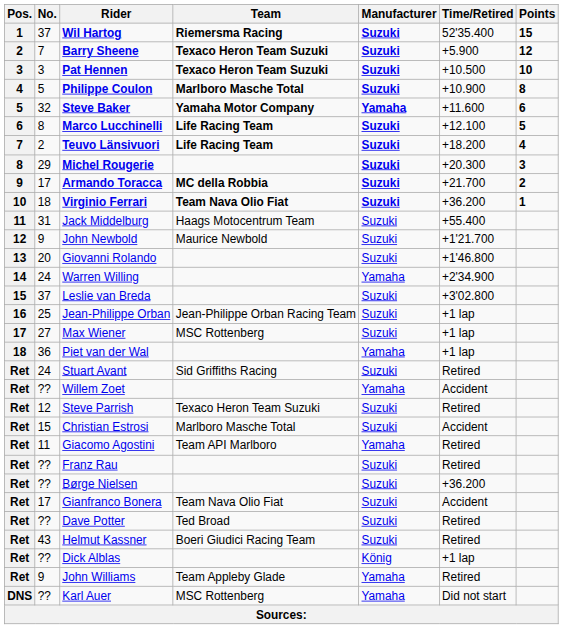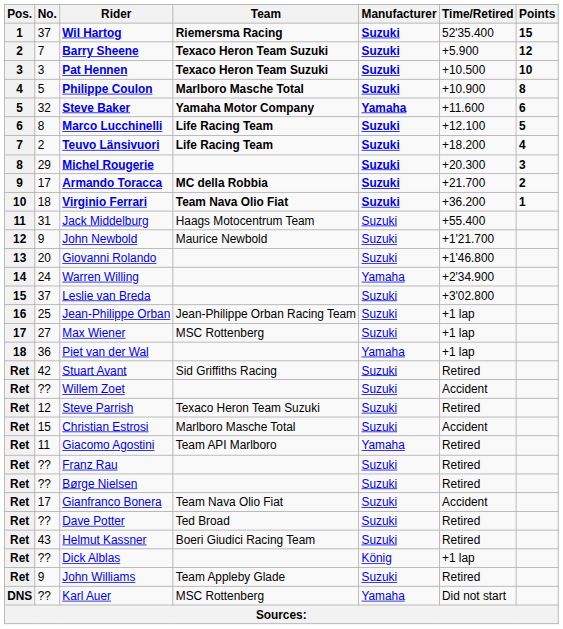 <table class="wikitable" style="font-size: 95%;">
 <tr>
 <th>Pos.</th>
 <th>No.</th>
 <th>Rider</th>
 <th>Team</th>
 <th>Manufacturer</th>
 <th>Time/Retired</th>
 <th>Points</th>
 </tr>
 <tr>
 <th>1</th>
 <td>37</td>
 <td> <strong><a href='#'>Wil Hartog</a></strong></td>
 <td><strong>Riemersma Racing</strong></td>
 <td><strong><a href='#'>Suzuki</a></strong></td>
 <td>52'35.400</td>
 <td><strong>15</strong></td>
 </tr>
 <tr>
 <th>2</th>
 <td>7</td>
 <td> <strong><a href='#'>Barry Sheene</a></strong></td>
 <td><strong>Texaco Heron Team Suzuki</strong></td>
 <td><strong><a href='#'>Suzuki</a></strong></td>
 <td>+5.900</td>
 <td><strong>12</strong></td>
 </tr>
 <tr>
 <th>3</th>
 <td>3</td>
 <td> <strong><a href='#'>Pat Hennen</a></strong></td>
 <td><strong>Texaco Heron Team Suzuki</strong></td>
 <td><strong><a href='#'>Suzuki</a></strong></td>
 <td>+10.500</td>
 <td><strong>10</strong></td>
 </tr>
 <tr>
 <th>4</th>
 <td>5</td>
 <td> <strong><a href='#'>Philippe Coulon</a></strong></td>
 <td><strong>Marlboro Masche Total</strong></td>
 <td><strong><a href='#'>Suzuki</a></strong></td>
 <td>+10.900</td>
 <td><strong>8</strong></td>
 </tr>
 <tr>
 <th>5</th>
 <td>32</td>
 <td> <strong><a href='#'>Steve Baker</a></strong></td>
 <td><strong>Yamaha Motor Company</strong></td>
 <td><strong><a href='#'>Yamaha</a></strong></td>
 <td>+11.600</td>
 <td><strong>6</strong></td>
 </tr>
 <tr>
 <th>6</th>
 <td>8</td>
 <td> <strong><a href='#'>Marco Lucchinelli</a></strong></td>
 <td><strong>Life Racing Team</strong></td>
 <td><strong><a href='#'>Suzuki</a></strong></td>
 <td>+12.100</td>
 <td><strong>5</strong></td>
 </tr>
 <tr>
 <th>7</th>
 <td>2</td>
 <td> <strong><a href='#'>Teuvo Länsivuori</a></strong></td>
 <td><strong>Life Racing Team</strong></td>
 <td><strong><a href='#'>Suzuki</a></strong></td>
 <td>+18.200</td>
 <td><strong>4</strong></td>
 </tr>
 <tr>
 <th>8</th>
 <td>29</td>
 <td> <strong><a href='#'>Michel Rougerie</a></strong></td>
 <td></td>
 <td><strong><a href='#'>Suzuki</a></strong></td>
 <td>+20.300</td>
 <td><strong>3</strong></td>
 </tr>
 <tr>
 <th>9</th>
 <td>17</td>
 <td> <strong><a href='#'>Armando Toracca</a></strong></td>
 <td><strong>MC della Robbia</strong></td>
 <td><strong><a href='#'>Suzuki</a></strong></td>
 <td>+21.700</td>
 <td><strong>2</strong></td>
 </tr>
 <tr>
 <th>10</th>
 <td>18</td>
 <td> <strong><a href='#'>Virginio Ferrari</a></strong></td>
 <td><strong>Team Nava Olio Fiat</strong></td>
 <td><strong><a href='#'>Suzuki</a></strong></td>
 <td>+36.200</td>
 <td><strong>1</strong></td>
 </tr>
 <tr>
 <th>11</th>
 <td>31</td>
 <td> <a href='#'>Jack Middelburg</a></td>
 <td>Haags Motocentrum Team</td>
 <td><a href='#'>Suzuki</a></td>
 <td>+55.400</td>
 <td></td>
 </tr>
 <tr>
 <th>12</th>
 <td>9</td>
 <td> <a href='#'>John Newbold</a></td>
 <td>Maurice Newbold</td>
 <td><a href='#'>Suzuki</a></td>
 <td>+1'21.700</td>
 <td></td>
 </tr>
 <tr>
 <th>13</th>
 <td>20</td>
 <td> <a href='#'>Giovanni Rolando</a></td>
 <td></td>
 <td><a href='#'>Suzuki</a></td>
 <td>+1'46.800</td>
 <td></td>
 </tr>
 <tr>
 <th>14</th>
 <td>24</td>
 <td> <a href='#'>Warren Willing</a></td>
 <td></td>
 <td><a href='#'>Yamaha</a></td>
 <td>+2'34.900</td>
 <td></td>
 </tr>
 <tr>
 <th>15</th>
 <td>37</td>
 <td> <a href='#'>Leslie van Breda</a></td>
 <td></td>
 <td><a href='#'>Suzuki</a></td>
 <td>+3'02.800</td>
 <td></td>
 </tr>
 <tr>
 <th>16</th>
 <td>25</td>
 <td> <a href='#'>Jean-Philippe Orban</a></td>
 <td>Jean-Philippe Orban Racing Team</td>
 <td><a href='#'>Suzuki</a></td>
 <td>+1 lap</td>
 <td></td>
 </tr>
 <tr>
 <th>17</th>
 <td>27</td>
 <td> <a href='#'>Max Wiener</a></td>
 <td>MSC Rottenberg</td>
 <td><a href='#'>Suzuki</a></td>
 <td>+1 lap</td>
 <td></td>
 </tr>
 <tr>
 <th>18</th>
 <td>36</td>
 <td> <a href='#'>Piet van der Wal</a></td>
 <td></td>
 <td><a href='#'>Yamaha</a></td>
 <td>+1 lap</td>
 <td></td>
 </tr>
 <tr>
 <th>Ret</th>
-<td>24</td>
+<td>42</td>
 <td> <a href='#'>Stuart Avant</a></td>
 <td>Sid Griffiths Racing</td>
 <td><a href='#'>Suzuki</a></td>
 <td>Retired</td>
 <td></td>
 </tr>
 <tr>
 <th>Ret</th>
 <td>??</td>
 <td> <a href='#'>Willem Zoet</a></td>
 <td></td>
-<td><a href='#'>Yamaha</a></td>
+<td><a href='#'>Suzuki</a></td>
 <td>Accident</td>
 <td></td>
 </tr>
 <tr>
 <th>Ret</th>
 <td>12</td>
 <td> <a href='#'>Steve Parrish</a></td>
 <td>Texaco Heron Team Suzuki</td>
 <td><a href='#'>Suzuki</a></td>
 <td>Retired</td>
 <td></td>
 </tr>
 <tr>
 <th>Ret</th>
 <td>15</td>
 <td> <a href='#'>Christian Estrosi</a></td>
 <td>Marlboro Masche Total</td>
 <td><a href='#'>Suzuki</a></td>
 <td>Accident</td>
 <td></td>
 </tr>
 <tr>
 <th>Ret</th>
 <td>11</td>
 <td> <a href='#'>Giacomo Agostini</a></td>
 <td>Team API Marlboro</td>
 <td><a href='#'>Yamaha</a></td>
 <td>Retired</td>
 <td></td>
 </tr>
 <tr>
 <th>Ret</th>
 <td>??</td>
 <td> <a href='#'>Franz Rau</a></td>
 <td></td>
 <td><a href='#'>Suzuki</a></td>
 <td>Retired</td>
 <td></td>
 </tr>
 <tr>
 <th>Ret</th>
 <td>??</td>
 <td> <a href='#'>Børge Nielsen</a></td>
 <td></td>
 <td><a href='#'>Suzuki</a></td>
-<td>+36.200</td>
+<td>Retired</td>
 <td></td>
 </tr>
 <tr>
 <th>Ret</th>
 <td>17</td>
 <td> <a href='#'>Gianfranco Bonera</a></td>
 <td>Team Nava Olio Fiat</td>
 <td><a href='#'>Suzuki</a></td>
 <td>Accident</td>
 <td></td>
 </tr>
 <tr>
 <th>Ret</th>
 <td>??</td>
 <td> <a href='#'>Dave Potter</a></td>
 <td>Ted Broad</td>
 <td><a href='#'>Suzuki</a></td>
 <td>Retired</td>
 <td></td>
 </tr>
 <tr>
 <th>Ret</th>
 <td>43</td>
 <td> <a href='#'>Helmut Kassner</a></td>
 <td>Boeri Giudici Racing Team</td>
 <td><a href='#'>Suzuki</a></td>
 <td>Retired</td>
 <td></td>
 </tr>
 <tr>
 <th>Ret</th>
 <td>??</td>
 <td> <a href='#'>Dick Alblas</a></td>
 <td></td>
 <td><a href='#'>König</a></td>
 <td>+1 lap</td>
 <td></td>
 </tr>
 <tr>
 <th>Ret</th>
 <td>9</td>
 <td> <a href='#'>John Williams</a></td>
 <td>Team Appleby Glade</td>
-<td><a href='#'>Yamaha</a></td>
+<td><a href='#'>Suzuki</a></td>
 <td>Retired</td>
 <td></td>
 </tr>
 <tr>
 <th>DNS</th>
 <td>??</td>
 <td> <a href='#'>Karl Auer</a></td>
 <td>MSC Rottenberg</td>
 <td><a href='#'>Yamaha</a></td>
 <td>Did not start</td>
 <td></td>
 </tr>
 <tr>
 <th colspan=9>Sources:</th>
 </tr>
 </table>
